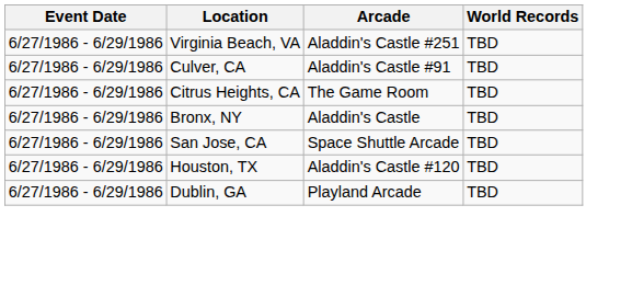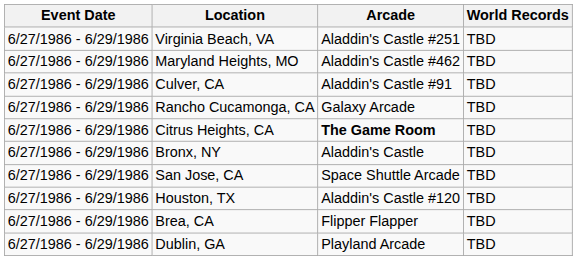 <table class="wikitable">
 <tr>
 <th>Event Date</th>
 <th>Location</th>
 <th>Arcade</th>
 <th>World Records</th>
 </tr>
 <tr>
 <td>6/27/1986 - 6/29/1986</td>
 <td>Virginia Beach, VA</td>
 <td>Aladdin's Castle #251</td>
 <td>TBD</td>
 </tr>
 <tr>
 <td>6/27/1986 - 6/29/1986</td>
+<td>Maryland Heights, MO</td>
+<td>Aladdin's Castle #462</td>
+<td>TBD</td>
+</tr>
+<tr>
+<td>6/27/1986 - 6/29/1986</td>
 <td>Culver, CA</td>
 <td>Aladdin's Castle #91</td>
 <td>TBD</td>
 </tr>
 <tr>
 <td>6/27/1986 - 6/29/1986</td>
+<td>Rancho Cucamonga, CA</td>
+<td>Galaxy Arcade</td>
+<td>TBD</td>
+</tr>
+<tr>
+<td>6/27/1986 - 6/29/1986</td>
 <td>Citrus Heights, CA</td>
-<td>The Game Room</td>
+<td><strong>The Game Room</strong></td>
 <td>TBD</td>
 </tr>
 <tr>
 <td>6/27/1986 - 6/29/1986</td>
 <td>Bronx, NY</td>
 <td>Aladdin's Castle</td>
 <td>TBD</td>
 </tr>
 <tr>
 <td>6/27/1986 - 6/29/1986</td>
 <td>San Jose, CA</td>
 <td>Space Shuttle Arcade</td>
 <td>TBD</td>
 </tr>
 <tr>
 <td>6/27/1986 - 6/29/1986</td>
 <td>Houston, TX</td>
 <td>Aladdin's Castle #120</td>
 <td>TBD</td>
 </tr>
 <tr>
 <td>6/27/1986 - 6/29/1986</td>
+<td>Brea, CA</td>
+<td>Flipper Flapper</td>
+<td>TBD</td>
+</tr>
+<tr>
+<td>6/27/1986 - 6/29/1986</td>
 <td>Dublin, GA</td>
 <td>Playland Arcade</td>
 <td>TBD</td>
 </tr>
 </table>
